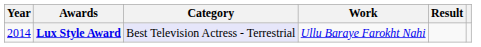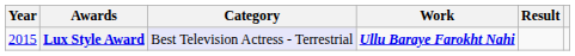 <table class="wikitable plainrowheaders">
 <tr>
 <th>Year</th>
 <th>Awards</th>
 <th>Category</th>
 <th>Work</th>
 <th>Result</th>
 <th></th>
 </tr>
 <tr>
-<td><a href='#'>2014</a></td>
+<td><a href='#'>2015</a></td>
 <th scope=row><a href='#'>Lux Style Award</a></th>
 <td style="background: lavender;">Best Television Actress - Terrestrial</td>
-<td><em><a href='#'>Ullu Baraye Farokht Nahi</a></em></td>
+<td><strong><em><a href='#'>Ullu Baraye Farokht Nahi</a></em></strong></td>
 <td></td>
 <td></td>
 </tr>
 </table>
